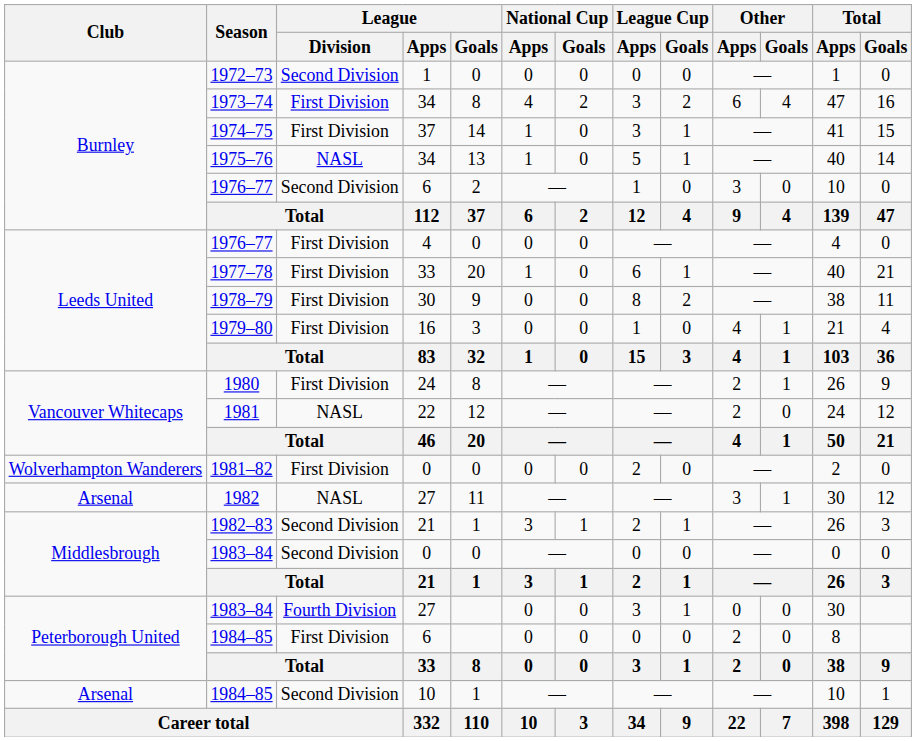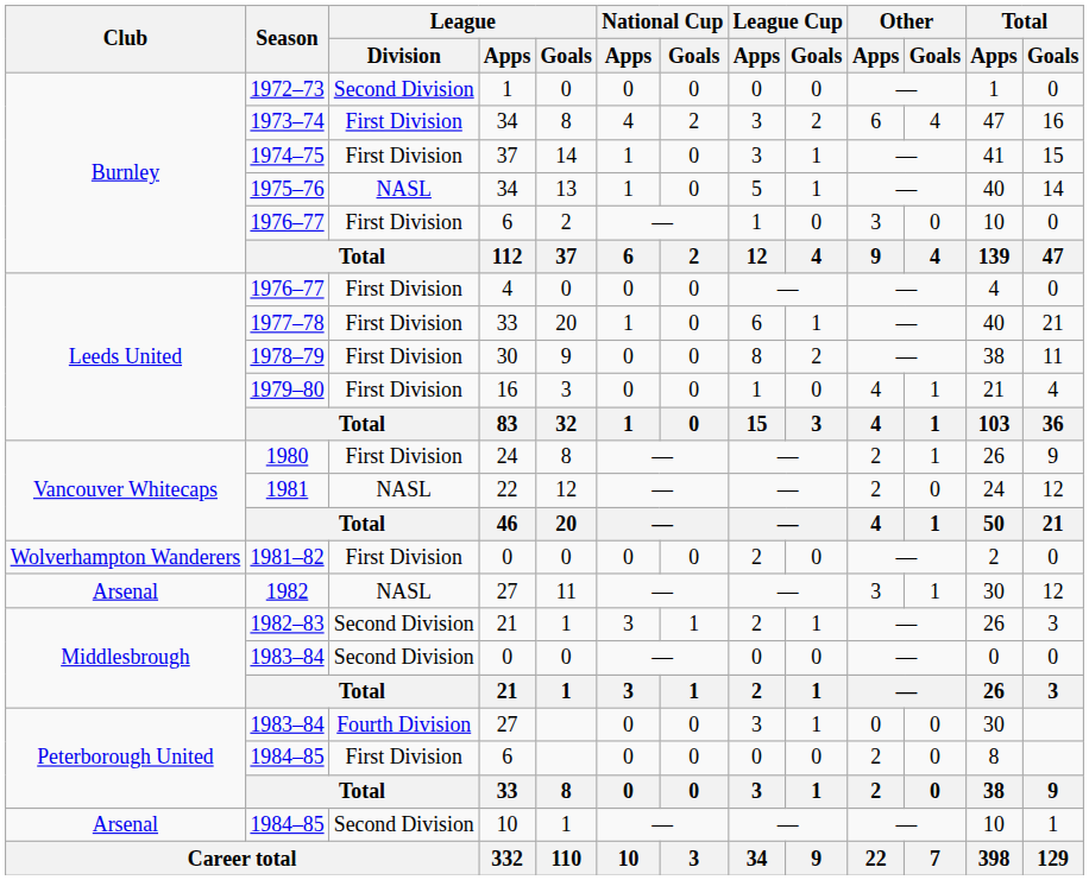 <table class=wikitable style="text-align: center;">
 <tr>
 <th rowspan=2>Club</th>
 <th rowspan=2>Season</th>
 <th colspan=3>League</th>
 <th colspan=2>National Cup</th>
 <th colspan=2>League Cup</th>
 <th colspan=2>Other</th>
 <th colspan=2>Total</th>
 </tr>
 <tr>
 <th>Division</th>
 <th>Apps</th>
 <th>Goals</th>
 <th>Apps</th>
 <th>Goals</th>
 <th>Apps</th>
 <th>Goals</th>
 <th>Apps</th>
 <th>Goals</th>
 <th>Apps</th>
 <th>Goals</th>
 </tr>
 <tr>
 <td rowspan=6><a href='#'>Burnley</a></td>
 <td><a href='#'>1972–73</a></td>
 <td><a href='#'>Second Division</a></td>
 <td>1</td>
 <td>0</td>
 <td>0</td>
 <td>0</td>
 <td>0</td>
 <td>0</td>
 <td colspan=2>—</td>
 <td>1</td>
 <td>0</td>
 </tr>
 <tr>
 <td><a href='#'>1973–74</a></td>
 <td><a href='#'>First Division</a></td>
 <td>34</td>
 <td>8</td>
 <td>4</td>
 <td>2</td>
 <td>3</td>
 <td>2</td>
 <td>6</td>
 <td>4</td>
 <td>47</td>
 <td>16</td>
 </tr>
 <tr>
 <td><a href='#'>1974–75</a></td>
 <td>First Division</td>
 <td>37</td>
 <td>14</td>
 <td>1</td>
 <td>0</td>
 <td>3</td>
 <td>1</td>
 <td colspan=2>—</td>
 <td>41</td>
 <td>15</td>
 </tr>
 <tr>
 <td><a href='#'>1975–76</a></td>
 <td><a href='#'>NASL</a></td>
 <td>34</td>
 <td>13</td>
 <td>1</td>
 <td>0</td>
 <td>5</td>
 <td>1</td>
 <td colspan=2>—</td>
 <td>40</td>
 <td>14</td>
 </tr>
 <tr>
 <td><a href='#'>1976–77</a></td>
-<td>Second Division</td>
+<td>First Division</td>
 <td>6</td>
 <td>2</td>
 <td colspan=2>—</td>
 <td>1</td>
 <td>0</td>
 <td>3</td>
 <td>0</td>
 <td>10</td>
 <td>0</td>
 </tr>
 <tr>
 <th colspan=2>Total</th>
 <th>112</th>
 <th>37</th>
 <th>6</th>
 <th>2</th>
 <th>12</th>
 <th>4</th>
 <th>9</th>
 <th>4</th>
 <th>139</th>
 <th>47</th>
 </tr>
 <tr>
 <td rowspan=5><a href='#'>Leeds United</a></td>
 <td><a href='#'>1976–77</a></td>
 <td>First Division</td>
 <td>4</td>
 <td>0</td>
 <td>0</td>
 <td>0</td>
 <td colspan=2>—</td>
 <td colspan=2>—</td>
 <td>4</td>
 <td>0</td>
 </tr>
 <tr>
 <td><a href='#'>1977–78</a></td>
 <td>First Division</td>
 <td>33</td>
 <td>20</td>
 <td>1</td>
 <td>0</td>
 <td>6</td>
 <td>1</td>
 <td colspan=2>—</td>
 <td>40</td>
 <td>21</td>
 </tr>
 <tr>
 <td><a href='#'>1978–79</a></td>
 <td>First Division</td>
 <td>30</td>
 <td>9</td>
 <td>0</td>
 <td>0</td>
 <td>8</td>
 <td>2</td>
 <td colspan=2>—</td>
 <td>38</td>
 <td>11</td>
 </tr>
 <tr>
 <td><a href='#'>1979–80</a></td>
 <td>First Division</td>
 <td>16</td>
 <td>3</td>
 <td>0</td>
 <td>0</td>
 <td>1</td>
 <td>0</td>
 <td>4</td>
 <td>1</td>
 <td>21</td>
 <td>4</td>
 </tr>
 <tr>
 <th colspan=2>Total</th>
 <th>83</th>
 <th>32</th>
 <th>1</th>
 <th>0</th>
 <th>15</th>
 <th>3</th>
 <th>4</th>
 <th>1</th>
 <th>103</th>
 <th>36</th>
 </tr>
 <tr>
 <td rowspan=3><a href='#'>Vancouver Whitecaps</a></td>
 <td><a href='#'>1980</a></td>
 <td>First Division</td>
 <td>24</td>
 <td>8</td>
 <td colspan=2>—</td>
 <td colspan=2>—</td>
 <td>2</td>
 <td>1</td>
 <td>26</td>
 <td>9</td>
 </tr>
 <tr>
 <td><a href='#'>1981</a></td>
 <td>NASL</td>
 <td>22</td>
 <td>12</td>
 <td colspan=2>—</td>
 <td colspan=2>—</td>
 <td>2</td>
 <td>0</td>
 <td>24</td>
 <td>12</td>
 </tr>
 <tr>
 <th colspan=2>Total</th>
 <th>46</th>
 <th>20</th>
 <th colspan=2>—</th>
 <th colspan=2>—</th>
 <th>4</th>
 <th>1</th>
 <th>50</th>
 <th>21</th>
 </tr>
 <tr>
 <td><a href='#'>Wolverhampton Wanderers</a></td>
 <td><a href='#'>1981–82</a></td>
 <td>First Division</td>
 <td>0</td>
 <td>0</td>
 <td>0</td>
 <td>0</td>
 <td>2</td>
 <td>0</td>
 <td colspan=2>—</td>
 <td>2</td>
 <td>0</td>
 </tr>
 <tr>
 <td><a href='#'>Arsenal</a></td>
 <td><a href='#'>1982</a></td>
 <td>NASL</td>
 <td>27</td>
 <td>11</td>
 <td colspan=2>—</td>
 <td colspan=2>—</td>
 <td>3</td>
 <td>1</td>
 <td>30</td>
 <td>12</td>
 </tr>
 <tr>
 <td rowspan=3><a href='#'>Middlesbrough</a></td>
 <td><a href='#'>1982–83</a></td>
 <td>Second Division</td>
 <td>21</td>
 <td>1</td>
 <td>3</td>
 <td>1</td>
 <td>2</td>
 <td>1</td>
 <td colspan=2>—</td>
 <td>26</td>
 <td>3</td>
 </tr>
 <tr>
 <td><a href='#'>1983–84</a></td>
 <td>Second Division</td>
 <td>0</td>
 <td>0</td>
 <td colspan=2>—</td>
 <td>0</td>
 <td>0</td>
 <td colspan=2>—</td>
 <td>0</td>
 <td>0</td>
 </tr>
 <tr>
 <th colspan=2>Total</th>
 <th>21</th>
 <th>1</th>
 <th>3</th>
 <th>1</th>
 <th>2</th>
 <th>1</th>
 <th colspan=2>—</th>
 <th>26</th>
 <th>3</th>
 </tr>
 <tr>
 <td rowspan=3><a href='#'>Peterborough United</a></td>
 <td><a href='#'>1983–84</a></td>
 <td><a href='#'>Fourth Division</a></td>
 <td>27</td>
 <td></td>
 <td>0</td>
 <td>0</td>
 <td>3</td>
 <td>1</td>
 <td>0</td>
 <td>0</td>
 <td>30</td>
 <td></td>
 </tr>
 <tr>
 <td><a href='#'>1984–85</a></td>
 <td>First Division</td>
 <td>6</td>
 <td></td>
 <td>0</td>
 <td>0</td>
 <td>0</td>
 <td>0</td>
 <td>2</td>
 <td>0</td>
 <td>8</td>
 <td></td>
 </tr>
 <tr>
 <th colspan=2>Total</th>
 <th>33</th>
 <th>8</th>
 <th>0</th>
 <th>0</th>
 <th>3</th>
 <th>1</th>
 <th>2</th>
 <th>0</th>
 <th>38</th>
 <th>9</th>
 </tr>
 <tr>
 <td><a href='#'>Arsenal</a></td>
 <td><a href='#'>1984–85</a></td>
 <td>Second Division</td>
 <td>10</td>
 <td>1</td>
 <td colspan=2>—</td>
 <td colspan=2>—</td>
 <td colspan=2>—</td>
 <td>10</td>
 <td>1</td>
 </tr>
 <tr>
 <th colspan=3>Career total</th>
 <th>332</th>
 <th>110</th>
 <th>10</th>
 <th>3</th>
 <th>34</th>
 <th>9</th>
 <th>22</th>
 <th>7</th>
 <th>398</th>
 <th>129</th>
 </tr>
 </table>
